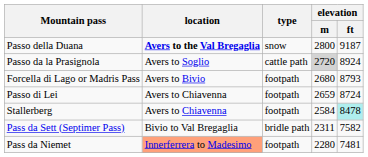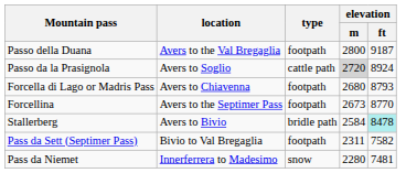 <table class="wikitable sortable">
 <tr>
 <th rowspan=2>Mountain pass</th>
 <th rowspan=2>location</th>
 <th rowspan=2>type</th>
 <th colspan=2>elevation</th>
 </tr>
 <tr>
 <th>m</th>
 <th>ft</th>
 </tr>
 <tr>
 <td>Passo della Duana</td>
-<td><strong><a href='#'>Avers</a> to the <a href='#'>Val Bregaglia</a></strong></td>
-<td>snow</td>
+<td><a href='#'>Avers</a> to the <a href='#'>Val Bregaglia</a></td>
+<td>footpath</td>
 <td>2800</td>
 <td>9187</td>
 </tr>
 <tr>
 <td>Passo da la Prasignola</td>
 <td>Avers to <a href='#'>Soglio</a></td>
 <td>cattle path</td>
 <td style="background: lightgrey;">2720</td>
 <td>8924</td>
 </tr>
 <tr>
 <td>Forcella di Lago or Madris Pass</td>
-<td>Avers to <a href='#'>Bivio</a></td>
+<td>Avers to <a href='#'>Chiavenna</a></td>
 <td>footpath</td>
 <td>2680</td>
 <td>8793</td>
 </tr>
 <tr>
-<td>Passo di Lei</td>
-<td>Avers to Chiavenna</td>
+<td>Forcellina</td>
+<td>Avers to the <a href='#'>Septimer Pass</a></td>
 <td>footpath</td>
-<td>2659</td>
-<td>8724</td>
+<td>2673</td>
+<td>8770</td>
 </tr>
 <tr>
 <td>Stallerberg</td>
-<td>Avers to <a href='#'>Chiavenna</a></td>
-<td>footpath</td>
+<td>Avers to <a href='#'>Bivio</a></td>
+<td>bridle path</td>
 <td>2584</td>
 <td style="background: paleturquoise;">8478</td>
 </tr>
 <tr>
 <td><a href='#'>Pass da Sett (Septimer Pass)</a></td>
 <td>Bivio to Val Bregaglia</td>
-<td>bridle path</td>
+<td>footpath</td>
 <td>2311</td>
 <td>7582</td>
 </tr>
 <tr>
 <td>Pass da Niemet</td>
-<td style="background: lightsalmon;"><a href='#'>Innerferrera</a> to <a href='#'>Madesimo</a></td>
-<td>footpath</td>
+<td><a href='#'>Innerferrera</a> to <a href='#'>Madesimo</a></td>
+<td>snow</td>
 <td>2280</td>
 <td>7481</td>
 </tr>
 </table>
